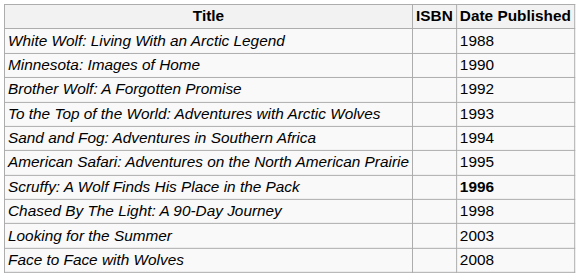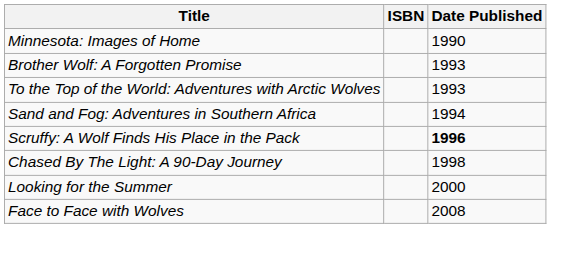 <table class="wikitable">
 <tr>
 <th>Title</th>
 <th>ISBN</th>
 <th>Date Published</th>
-</tr>
-<tr>
-<td><em>White Wolf: Living With an Arctic Legend</em></td>
-<td></td>
-<td>1988</td>
 </tr>
 <tr>
 <td><em>Minnesota: Images of Home</em></td>
 <td></td>
 <td>1990</td>
 </tr>
 <tr>
 <td><em>Brother Wolf: A Forgotten Promise</em></td>
 <td></td>
-<td>1992</td>
+<td>1993</td>
 </tr>
 <tr>
 <td><em>To the Top of the World: Adventures with Arctic Wolves</em></td>
 <td></td>
 <td>1993</td>
 </tr>
 <tr>
 <td><em>Sand and Fog: Adventures in Southern Africa</em></td>
 <td></td>
 <td>1994</td>
-</tr>
-<tr>
-<td><em>American Safari: Adventures on the North American Prairie</em></td>
-<td></td>
-<td>1995</td>
 </tr>
 <tr>
 <td><em>Scruffy: A Wolf Finds His Place in the Pack</em></td>
 <td></td>
 <td><strong>1996</strong></td>
 </tr>
 <tr>
 <td><em>Chased By The Light: A 90-Day Journey</em></td>
 <td></td>
 <td>1998</td>
 </tr>
 <tr>
 <td><em>Looking for the Summer</em></td>
 <td></td>
-<td>2003</td>
+<td>2000</td>
 </tr>
 <tr>
 <td><em>Face to Face with Wolves</em></td>
 <td></td>
 <td>2008</td>
 </tr>
 </table>
